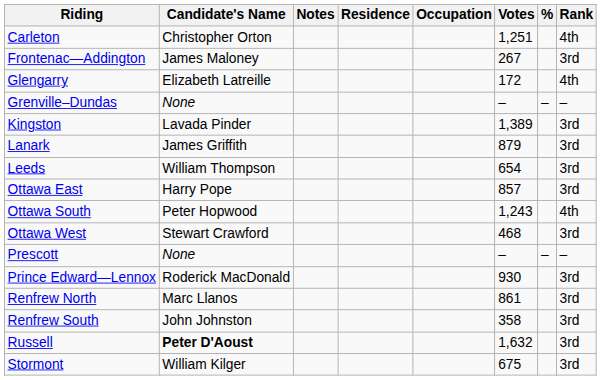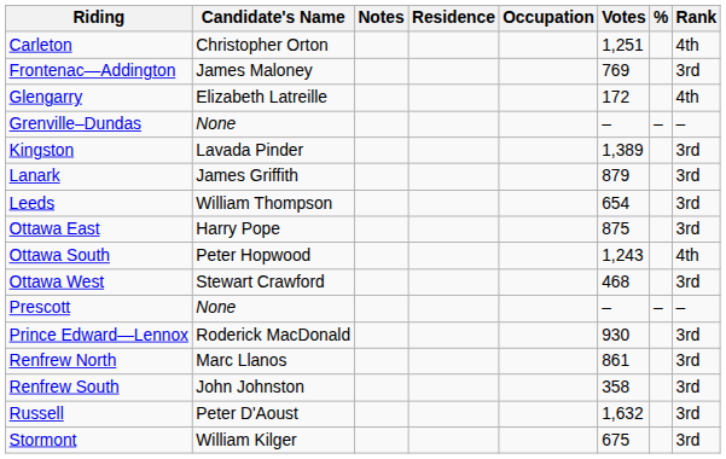 <table class="wikitable sortable">
 <tr>
 <th>Riding<br></th>
 <th>Candidate's Name</th>
 <th>Notes</th>
 <th>Residence</th>
 <th>Occupation</th>
 <th>Votes</th>
 <th>%</th>
 <th>Rank</th>
 </tr>
 <tr>
 <td><a href='#'>Carleton</a></td>
 <td>Christopher Orton</td>
 <td></td>
 <td></td>
 <td></td>
 <td>1,251</td>
 <td></td>
 <td>4th</td>
 </tr>
 <tr>
 <td><a href='#'>Frontenac—Addington</a></td>
 <td>James Maloney</td>
 <td></td>
 <td></td>
 <td></td>
-<td>267</td>
+<td>769</td>
 <td></td>
 <td>3rd</td>
 </tr>
 <tr>
 <td><a href='#'>Glengarry</a></td>
 <td>Elizabeth Latreille</td>
 <td></td>
 <td></td>
 <td></td>
 <td>172</td>
 <td></td>
 <td>4th</td>
 </tr>
 <tr>
 <td><a href='#'>Grenville–Dundas</a></td>
 <td><em>None</em></td>
 <td></td>
 <td></td>
 <td></td>
 <td>–</td>
 <td>–</td>
 <td>–</td>
 </tr>
 <tr>
 <td><a href='#'>Kingston</a></td>
 <td>Lavada Pinder</td>
 <td></td>
 <td></td>
 <td></td>
 <td>1,389</td>
 <td></td>
 <td>3rd</td>
 </tr>
 <tr>
 <td><a href='#'>Lanark</a></td>
 <td>James Griffith</td>
 <td></td>
 <td></td>
 <td></td>
 <td>879</td>
 <td></td>
 <td>3rd</td>
 </tr>
 <tr>
 <td><a href='#'>Leeds</a></td>
 <td>William Thompson</td>
 <td></td>
 <td></td>
 <td></td>
 <td>654</td>
 <td></td>
 <td>3rd</td>
 </tr>
 <tr>
 <td><a href='#'>Ottawa East</a></td>
 <td>Harry Pope</td>
 <td></td>
 <td></td>
 <td></td>
-<td>857</td>
+<td>875</td>
 <td></td>
 <td>3rd</td>
 </tr>
 <tr>
 <td><a href='#'>Ottawa South</a></td>
 <td>Peter Hopwood</td>
 <td></td>
 <td></td>
 <td></td>
 <td>1,243</td>
 <td></td>
 <td>4th</td>
 </tr>
 <tr>
 <td><a href='#'>Ottawa West</a></td>
 <td>Stewart Crawford</td>
 <td></td>
 <td></td>
 <td></td>
 <td>468</td>
 <td></td>
 <td>3rd</td>
 </tr>
 <tr>
 <td><a href='#'>Prescott</a></td>
 <td><em>None</em></td>
 <td></td>
 <td></td>
 <td></td>
 <td>–</td>
 <td>–</td>
 <td>–</td>
 </tr>
 <tr>
 <td><a href='#'>Prince Edward—Lennox</a></td>
 <td>Roderick MacDonald</td>
 <td></td>
 <td></td>
 <td></td>
 <td>930</td>
 <td></td>
 <td>3rd</td>
 </tr>
 <tr>
 <td><a href='#'>Renfrew North</a></td>
 <td>Marc Llanos</td>
 <td></td>
 <td></td>
 <td></td>
 <td>861</td>
 <td></td>
 <td>3rd</td>
 </tr>
 <tr>
 <td><a href='#'>Renfrew South</a></td>
 <td>John Johnston</td>
 <td></td>
 <td></td>
 <td></td>
 <td>358</td>
 <td></td>
 <td>3rd</td>
 </tr>
 <tr>
 <td><a href='#'>Russell</a></td>
-<td><strong>Peter D'Aoust</strong></td>
+<td>Peter D'Aoust</td>
 <td></td>
 <td></td>
 <td></td>
 <td>1,632</td>
 <td></td>
 <td>3rd</td>
 </tr>
 <tr>
 <td><a href='#'>Stormont</a></td>
 <td>William Kilger</td>
 <td></td>
 <td></td>
 <td></td>
 <td>675</td>
 <td></td>
 <td>3rd</td>
 </tr>
 </table>
